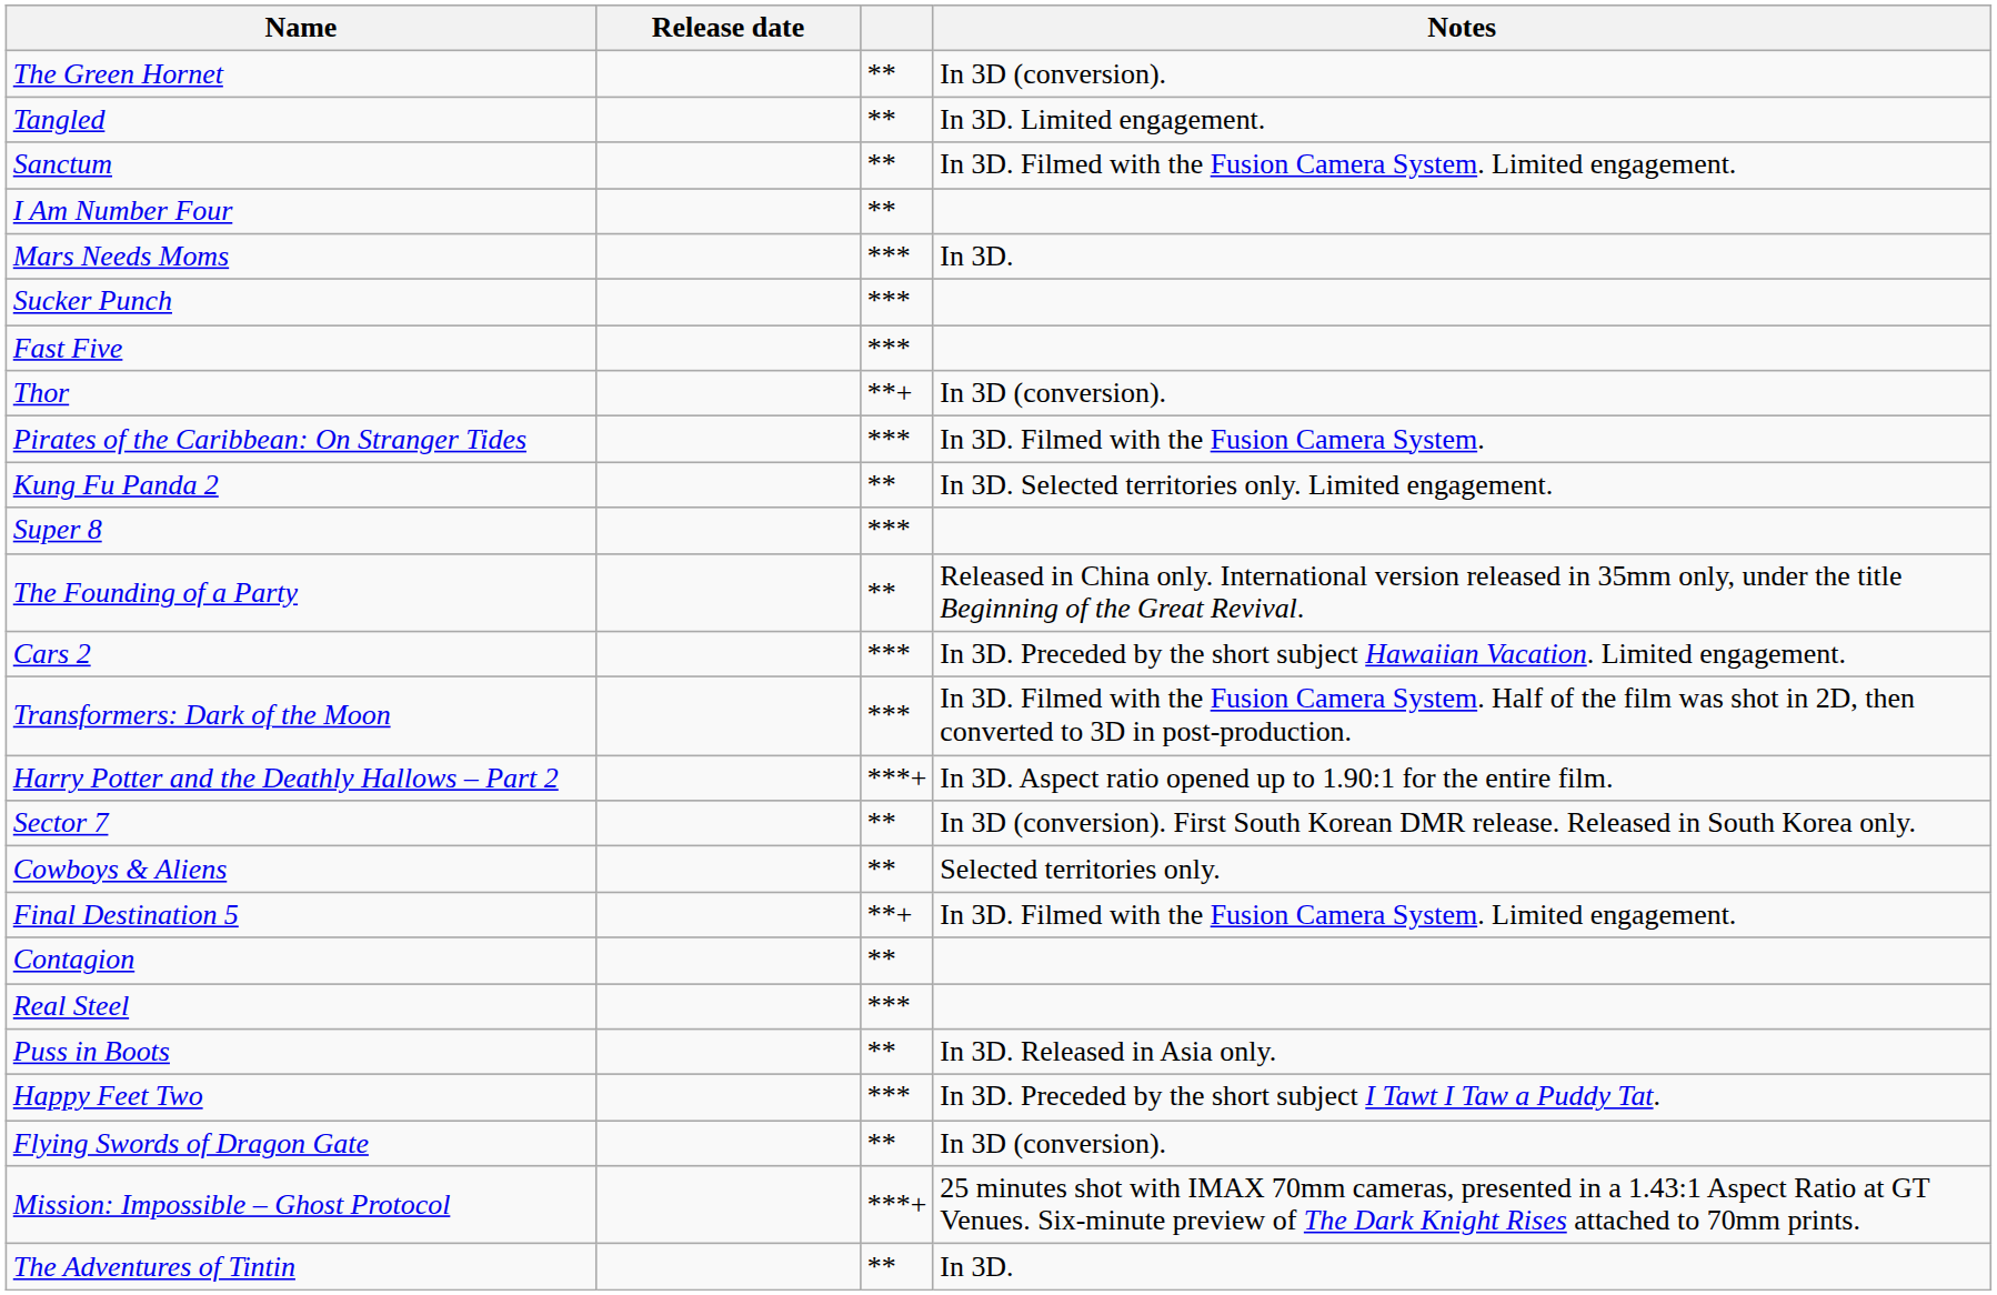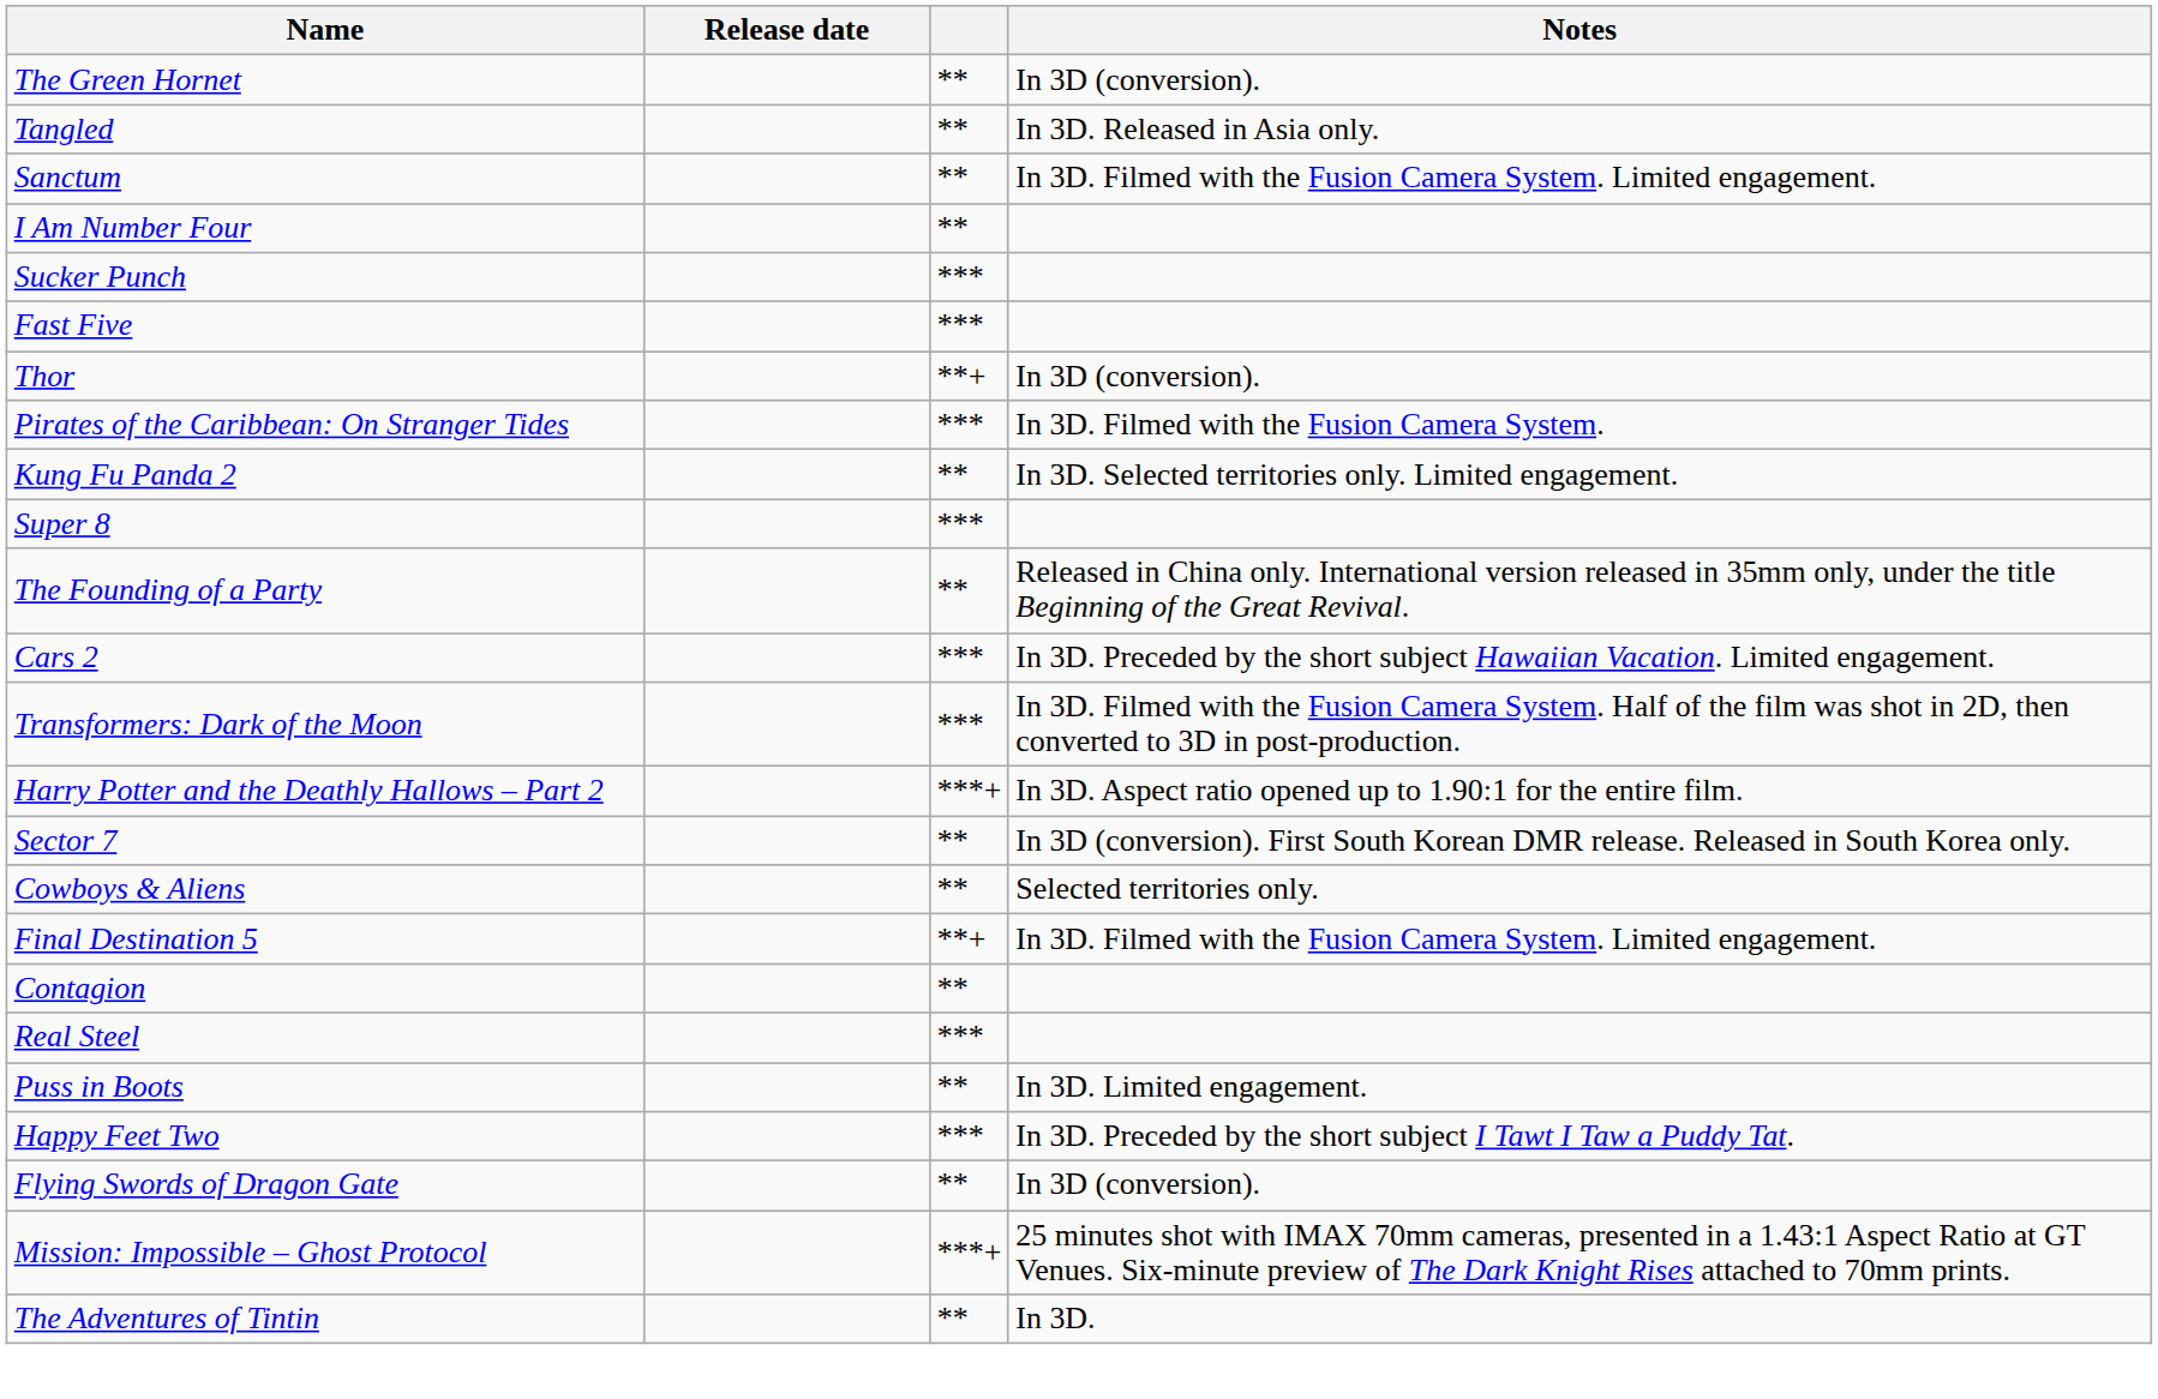 <table class="wikitable sortable collapsible" style="margin:auto;">
 <tr>
 <th scope="col" style="width:320px;">Name</th>
 <th scope="col" style="width:140px;">Release date</th>
 <th scope="col" class="unsortable" style="width:20px;"></th>
 <th scope="col" class="unsortable" style="width:580px;">Notes</th>
 </tr>
 <tr>
 <td><em><a href='#'>The Green Hornet</a></em></td>
 <td align=center></td>
 <td>**</td>
 <td>In 3D (conversion).</td>
 </tr>
 <tr>
 <td><em><a href='#'>Tangled</a></em></td>
 <td align=center></td>
 <td>**</td>
-<td>In 3D. Limited engagement.</td>
+<td>In 3D. Released in Asia only.</td>
 </tr>
 <tr>
 <td><em><a href='#'>Sanctum</a></em></td>
 <td align=center></td>
 <td>**</td>
 <td>In 3D. Filmed with the <a href='#'>Fusion Camera System</a>. Limited engagement.</td>
 </tr>
 <tr>
 <td><em><a href='#'>I Am Number Four</a></em></td>
 <td align=center></td>
 <td>**</td>
 <td></td>
-</tr>
-<tr>
-<td><em><a href='#'>Mars Needs Moms</a></em></td>
-<td align=center></td>
-<td>***</td>
-<td>In 3D.</td>
 </tr>
 <tr>
 <td><em><a href='#'>Sucker Punch</a></em></td>
 <td align=center></td>
 <td>***</td>
 <td></td>
 </tr>
 <tr>
 <td><em><a href='#'>Fast Five</a></em></td>
 <td align=center></td>
 <td>***</td>
 <td></td>
 </tr>
 <tr>
 <td><em><a href='#'>Thor</a></em></td>
 <td align=center></td>
 <td>**+</td>
 <td>In 3D (conversion).</td>
 </tr>
 <tr>
 <td><em><a href='#'>Pirates of the Caribbean: On Stranger Tides</a></em></td>
 <td align=center></td>
 <td>***</td>
 <td>In 3D. Filmed with the <a href='#'>Fusion Camera System</a>.</td>
 </tr>
 <tr>
 <td><em><a href='#'>Kung Fu Panda 2</a></em></td>
 <td align=center></td>
 <td>**</td>
 <td>In 3D. Selected territories only. Limited engagement.</td>
 </tr>
 <tr>
 <td><em><a href='#'>Super 8</a></em></td>
 <td align=center></td>
 <td>***</td>
 <td></td>
 </tr>
 <tr>
 <td><em><a href='#'>The Founding of a Party</a></em></td>
 <td align=center></td>
 <td>**</td>
 <td>Released in China only. International version released in 35mm only, under the title <em>Beginning of the Great Revival</em>.</td>
 </tr>
 <tr>
 <td><em><a href='#'>Cars 2</a></em></td>
 <td align=center></td>
 <td>***</td>
 <td>In 3D. Preceded by the short subject <em><a href='#'>Hawaiian Vacation</a></em>. Limited engagement.</td>
 </tr>
 <tr>
 <td><em><a href='#'>Transformers: Dark of the Moon</a></em></td>
 <td align=center></td>
 <td>***</td>
 <td>In 3D. Filmed with the <a href='#'>Fusion Camera System</a>. Half of the film was shot in 2D, then converted to 3D in post-production.</td>
 </tr>
 <tr>
 <td><em><a href='#'>Harry Potter and the Deathly Hallows&nbsp;– Part 2</a></em></td>
 <td align=center></td>
 <td>***+</td>
 <td>In 3D. Aspect ratio opened up to 1.90:1 for the entire film.</td>
 </tr>
 <tr>
 <td><em><a href='#'>Sector 7</a></em></td>
 <td align=center></td>
 <td>**</td>
 <td>In 3D (conversion). First South Korean DMR release. Released in South Korea only.</td>
 </tr>
 <tr>
 <td><em><a href='#'>Cowboys & Aliens</a></em></td>
 <td align=center></td>
 <td>**</td>
 <td>Selected territories only.</td>
 </tr>
 <tr>
 <td><em><a href='#'>Final Destination 5</a></em></td>
 <td align=center></td>
 <td>**+</td>
 <td>In 3D. Filmed with the <a href='#'>Fusion Camera System</a>. Limited engagement.</td>
 </tr>
 <tr>
 <td><em><a href='#'>Contagion</a></em></td>
 <td align=center></td>
 <td>**</td>
 <td></td>
 </tr>
 <tr>
 <td><em><a href='#'>Real Steel</a></em></td>
 <td align=center></td>
 <td>***</td>
 <td></td>
 </tr>
 <tr>
 <td><em><a href='#'>Puss in Boots</a></em></td>
 <td align=center></td>
 <td>**</td>
-<td>In 3D. Released in Asia only.</td>
+<td>In 3D. Limited engagement.</td>
 </tr>
 <tr>
 <td><em><a href='#'>Happy Feet Two</a></em></td>
 <td align=center></td>
 <td>***</td>
 <td>In 3D. Preceded by the short subject <em><a href='#'>I Tawt I Taw a Puddy Tat</a></em>.</td>
 </tr>
 <tr>
 <td><em><a href='#'>Flying Swords of Dragon Gate</a></em></td>
 <td align=center></td>
 <td>**</td>
 <td>In 3D (conversion).</td>
 </tr>
 <tr>
 <td><em><a href='#'>Mission: Impossible&nbsp;– Ghost Protocol</a></em></td>
 <td align=center></td>
 <td>***+</td>
 <td>25 minutes shot with IMAX 70mm cameras, presented in a 1.43:1 Aspect Ratio at GT Venues. Six-minute preview of <em><a href='#'>The Dark Knight Rises</a></em> attached to 70mm prints.</td>
 </tr>
 <tr>
 <td><em><a href='#'>The Adventures of Tintin</a></em></td>
 <td align=center></td>
 <td>**</td>
 <td>In 3D.</td>
 </tr>
 </table>
